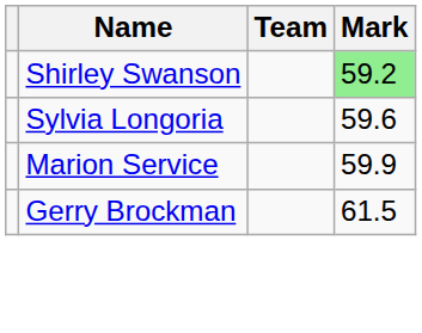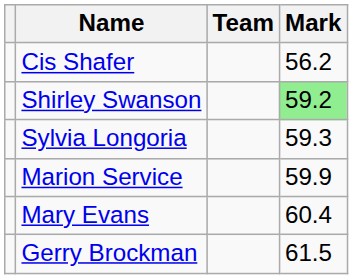 <table class=wikitable>
 <tr>
 <th></th>
 <th>Name</th>
 <th>Team</th>
 <th>Mark</th>
+</tr>
+<tr>
+<td></td>
+<td><a href='#'>Cis Shafer</a></td>
+<td></td>
+<td>56.2</td>
 </tr>
 <tr>
 <td></td>
 <td><a href='#'>Shirley Swanson</a></td>
 <td></td>
 <td style="background: lightgreen;">59.2</td>
 </tr>
 <tr>
 <td></td>
 <td><a href='#'>Sylvia Longoria</a></td>
 <td></td>
-<td>59.6</td>
+<td>59.3</td>
 </tr>
 <tr>
 <td></td>
 <td><a href='#'>Marion Service</a></td>
 <td></td>
 <td>59.9</td>
 </tr>
 <tr>
 <td></td>
+<td><a href='#'>Mary Evans</a></td>
+<td></td>
+<td>60.4</td>
+</tr>
+<tr>
+<td></td>
 <td><a href='#'>Gerry Brockman</a></td>
 <td></td>
 <td>61.5</td>
 </tr>
 </table>
